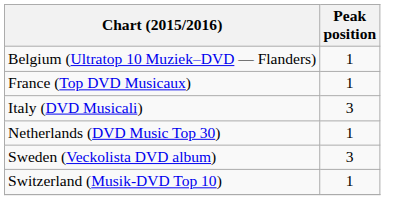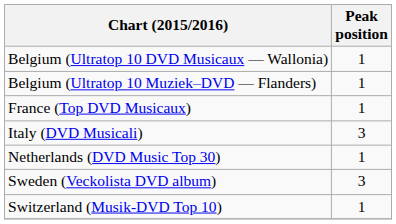 <table class="wikitable sortable">
 <tr>
 <th>Chart (2015/2016)</th>
 <th>Peak<br>position</th>
+</tr>
+<tr>
+<td>Belgium (<a href='#'>Ultratop 10 DVD Musicaux</a> — Wallonia)</td>
+<td align="center">1</td>
 </tr>
 <tr>
 <td>Belgium (<a href='#'>Ultratop 10 Muziek–DVD</a> — Flanders)</td>
 <td align="center">1</td>
 </tr>
 <tr>
 <td>France (<a href='#'>Top DVD Musicaux</a>)</td>
 <td align="center">1</td>
 </tr>
 <tr>
 <td>Italy (<a href='#'>DVD Musicali</a>)</td>
 <td align="center">3</td>
 </tr>
 <tr>
 <td>Netherlands (<a href='#'>DVD Music Top 30</a>)</td>
 <td align="center">1</td>
 </tr>
 <tr>
 <td>Sweden (<a href='#'>Veckolista DVD album</a>)</td>
 <td align="center">3</td>
 </tr>
 <tr>
 <td>Switzerland (<a href='#'>Musik-DVD Top 10</a>)</td>
 <td align="center">1</td>
 </tr>
 <tr>
 </tr>
 </table>
